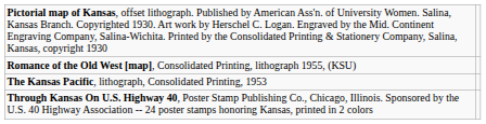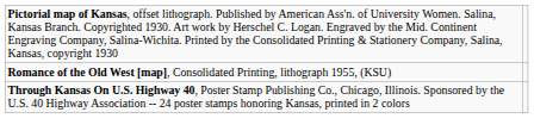 <table class="wikitable" style="max-width: 720px">
 <tr>
 <td><strong>Pictorial map of Kansas</strong>, offset lithograph. Published by American Ass'n. of University Women. Salina, Kansas Branch. Copyrighted 1930. Art work by Herschel C. Logan. Engraved by the Mid. Continent Engraving Company, Salina-Wichita. Printed by the Consolidated Printing & Stationery Company, Salina, Kansas, copyright 1930</td>
 <td></td>
 </tr>
 <tr>
 <td><strong>Romance of the Old West [map]</strong>, Consolidated Printing, lithograph 1955, (KSU)</td>
 <td></td>
 </tr>
 <tr>
-<td><strong>The Kansas Pacific</strong>, lithograph, Consolidated Printing, 1953</td>
-<td></td>
-</tr>
-<tr>
 <td><strong>Through Kansas On U.S. Highway 40</strong>, Poster Stamp Publishing Co., Chicago, Illinois. Sponsored by the U.S. 40 Highway Association -- 24 poster stamps honoring Kansas, printed in 2 colors </td>
 <td></td>
 </tr>
 </table>
